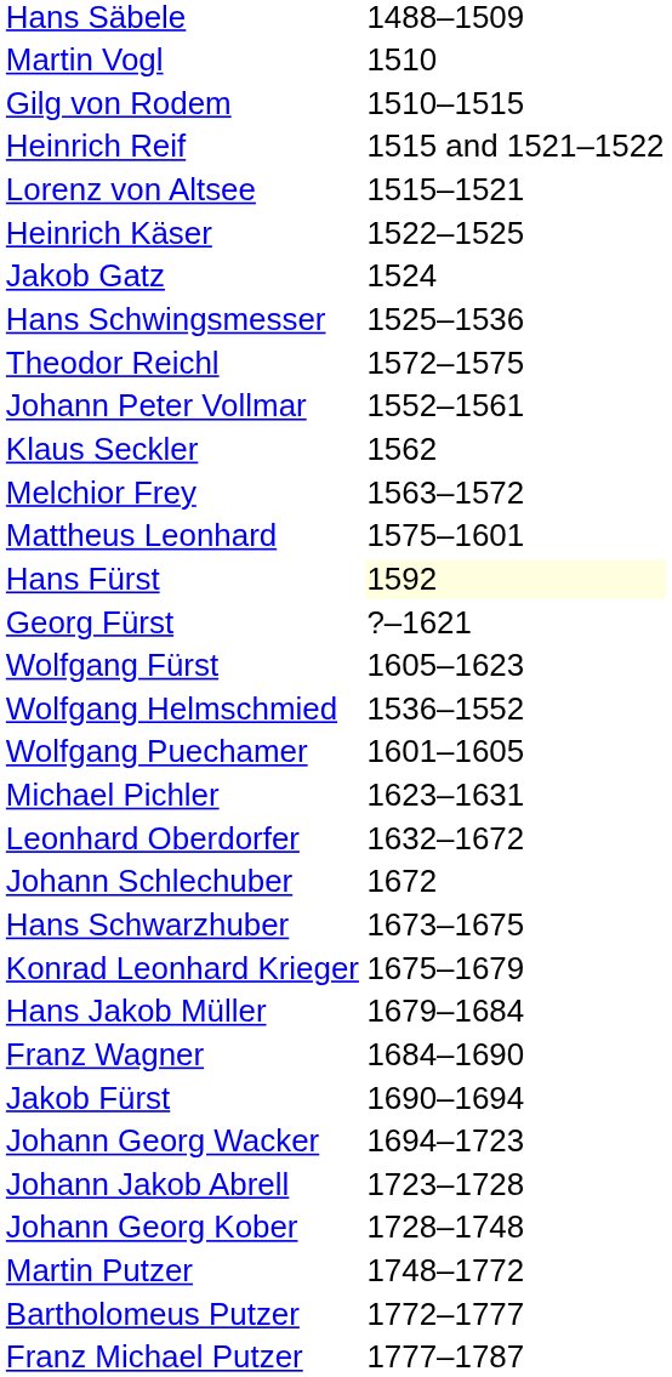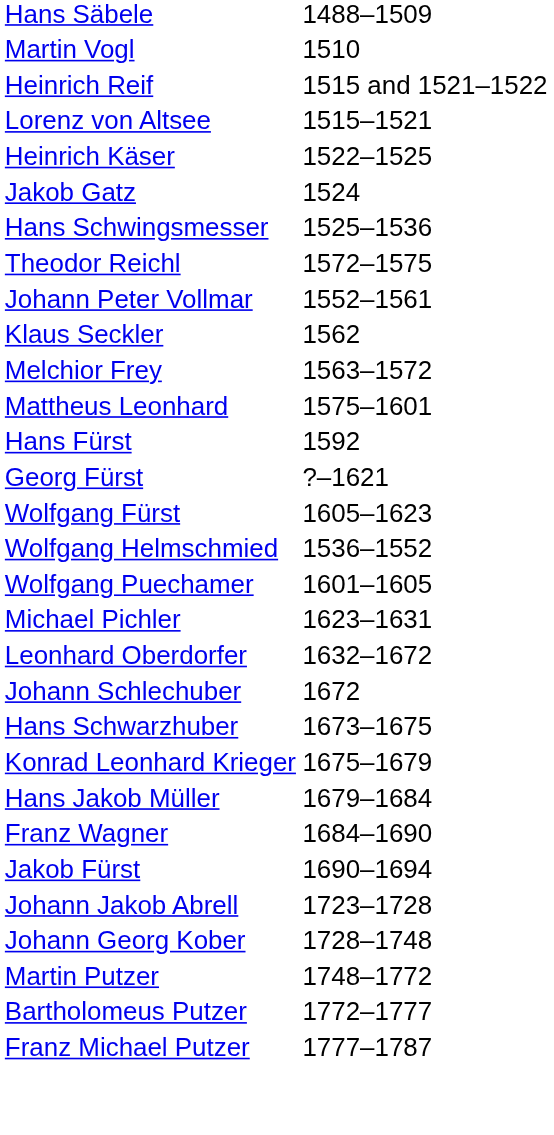 <table>
 <tr>
 <td><a href='#'>Hans Säbele</a></td>
 <td>1488–1509</td>
 </tr>
 <tr>
 <td><a href='#'>Martin Vogl</a></td>
 <td>1510</td>
-</tr>
-<tr>
-<td><a href='#'>Gilg von Rodem</a></td>
-<td>1510–1515</td>
 </tr>
 <tr>
 <td><a href='#'>Heinrich Reif</a></td>
 <td>1515 and 1521–1522</td>
 </tr>
 <tr>
 <td><a href='#'>Lorenz von Altsee</a></td>
 <td>1515–1521</td>
 </tr>
 <tr>
 <td><a href='#'>Heinrich Käser</a></td>
 <td>1522–1525</td>
 </tr>
 <tr>
 <td><a href='#'>Jakob Gatz</a></td>
 <td>1524</td>
 </tr>
 <tr>
 <td><a href='#'>Hans Schwingsmesser</a></td>
 <td>1525–1536</td>
 </tr>
 <tr>
 <td><a href='#'>Theodor Reichl</a></td>
 <td>1572–1575</td>
 </tr>
 <tr>
 <td><a href='#'>Johann Peter Vollmar</a></td>
 <td>1552–1561</td>
 </tr>
 <tr>
 <td><a href='#'>Klaus Seckler</a></td>
 <td>1562</td>
 </tr>
 <tr>
 <td><a href='#'>Melchior Frey</a></td>
 <td>1563–1572</td>
 </tr>
 <tr>
 <td><a href='#'>Mattheus Leonhard</a></td>
 <td>1575–1601</td>
 </tr>
 <tr>
 <td><a href='#'>Hans Fürst</a></td>
-<td style="background: lightyellow;">1592</td>
+<td>1592</td>
 </tr>
 <tr>
 <td><a href='#'>Georg Fürst</a></td>
 <td>?–1621</td>
 </tr>
 <tr>
 <td><a href='#'>Wolfgang Fürst</a></td>
 <td>1605–1623</td>
 </tr>
 <tr>
 <td><a href='#'>Wolfgang Helmschmied</a></td>
 <td>1536–1552</td>
 </tr>
 <tr>
 <td><a href='#'>Wolfgang Puechamer</a></td>
 <td>1601–1605</td>
 </tr>
 <tr>
 <td><a href='#'>Michael Pichler</a></td>
 <td>1623–1631</td>
 </tr>
 <tr>
 <td><a href='#'>Leonhard Oberdorfer</a></td>
 <td>1632–1672</td>
 </tr>
 <tr>
 <td><a href='#'>Johann Schlechuber</a></td>
 <td>1672</td>
 </tr>
 <tr>
 <td><a href='#'>Hans Schwarzhuber</a></td>
 <td>1673–1675</td>
 </tr>
 <tr>
 <td><a href='#'>Konrad Leonhard Krieger</a></td>
 <td>1675–1679</td>
 </tr>
 <tr>
 <td><a href='#'>Hans Jakob Müller</a></td>
 <td>1679–1684</td>
 </tr>
 <tr>
 <td><a href='#'>Franz Wagner</a></td>
 <td>1684–1690</td>
 </tr>
 <tr>
 <td><a href='#'>Jakob Fürst</a></td>
 <td>1690–1694</td>
 </tr>
 <tr>
-<td><a href='#'>Johann Georg Wacker</a></td>
-<td>1694–1723</td>
-</tr>
-<tr>
 <td><a href='#'>Johann Jakob Abrell</a></td>
 <td>1723–1728</td>
 </tr>
 <tr>
 <td><a href='#'>Johann Georg Kober</a></td>
 <td>1728–1748</td>
 </tr>
 <tr>
 <td><a href='#'>Martin Putzer</a></td>
 <td>1748–1772</td>
 </tr>
 <tr>
 <td><a href='#'>Bartholomeus Putzer</a></td>
 <td>1772–1777</td>
 </tr>
 <tr>
 <td><a href='#'>Franz Michael Putzer</a></td>
 <td>1777–1787</td>
 </tr>
 </table>
